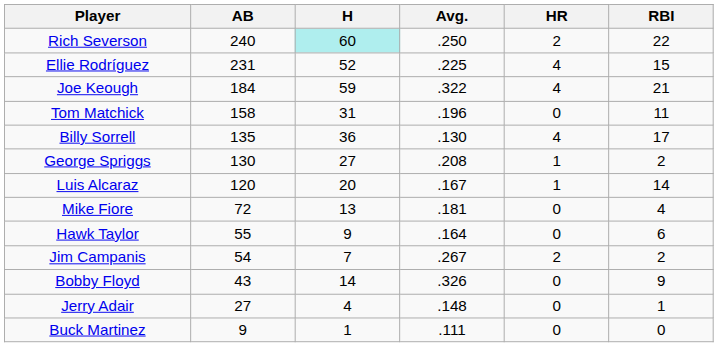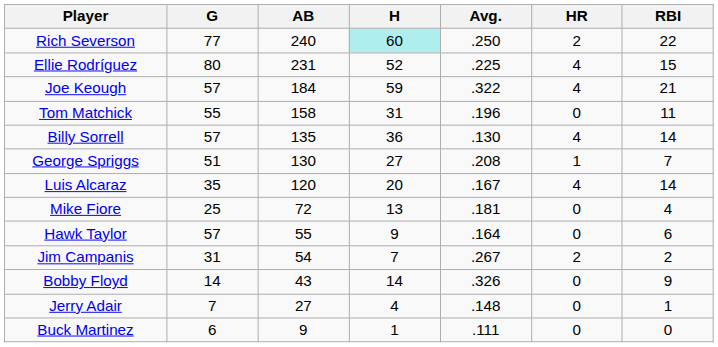 <table class="wikitable sortable">
 <tr>
 <th bgcolor="#DDDDFF" width="16%">Player</th>
+<th bgcolor="#DDDDFF" width="9%">G</th>
 <th bgcolor="#DDDDFF" width="9%">AB</th>
 <th bgcolor="#DDDDFF" width="9%">H</th>
 <th bgcolor="#DDDDFF" width="9%">Avg.</th>
 <th bgcolor="#DDDDFF" width="9%">HR</th>
 <th bgcolor="#DDDDFF" width="9%">RBI</th>
 </tr>
 <tr align="center">
 <td><a href='#'>Rich Severson</a></td>
+<td>77</td>
 <td>240</td>
 <td style="background: paleturquoise;">60</td>
 <td>.250</td>
 <td>2</td>
 <td>22</td>
 </tr>
 <tr align=center>
 <td><a href='#'>Ellie Rodríguez</a></td>
+<td>80</td>
 <td>231</td>
 <td>52</td>
 <td>.225</td>
 <td>4</td>
 <td>15</td>
 </tr>
 <tr align=center>
 <td><a href='#'>Joe Keough</a></td>
+<td>57</td>
 <td>184</td>
 <td>59</td>
 <td>.322</td>
 <td>4</td>
 <td>21</td>
 </tr>
 <tr align=center>
 <td><a href='#'>Tom Matchick</a></td>
+<td>55</td>
 <td>158</td>
 <td>31</td>
 <td>.196</td>
 <td>0</td>
 <td>11</td>
 </tr>
 <tr align=center>
 <td><a href='#'>Billy Sorrell</a></td>
+<td>57</td>
 <td>135</td>
 <td>36</td>
 <td>.130</td>
 <td>4</td>
-<td>17</td>
+<td>14</td>
 </tr>
 <tr align=center>
 <td><a href='#'>George Spriggs</a></td>
+<td>51</td>
 <td>130</td>
 <td>27</td>
 <td>.208</td>
 <td>1</td>
-<td>2</td>
+<td>7</td>
 </tr>
 <tr align=center>
 <td><a href='#'>Luis Alcaraz</a></td>
+<td>35</td>
 <td>120</td>
 <td>20</td>
 <td>.167</td>
-<td>1</td>
+<td>4</td>
 <td>14</td>
 </tr>
 <tr align=center>
 <td><a href='#'>Mike Fiore</a></td>
+<td>25</td>
 <td>72</td>
 <td>13</td>
 <td>.181</td>
 <td>0</td>
 <td>4</td>
 </tr>
 <tr align=center>
 <td><a href='#'>Hawk Taylor</a></td>
+<td>57</td>
 <td>55</td>
 <td>9</td>
 <td>.164</td>
 <td>0</td>
 <td>6</td>
 </tr>
 <tr align=center>
 <td><a href='#'>Jim Campanis</a></td>
+<td>31</td>
 <td>54</td>
 <td>7</td>
 <td>.267</td>
 <td>2</td>
 <td>2</td>
 </tr>
 <tr align=center>
 <td><a href='#'>Bobby Floyd</a></td>
+<td>14</td>
 <td>43</td>
 <td>14</td>
 <td>.326</td>
 <td>0</td>
 <td>9</td>
 </tr>
 <tr align=center>
 <td><a href='#'>Jerry Adair</a></td>
+<td>7</td>
 <td>27</td>
 <td>4</td>
 <td>.148</td>
 <td>0</td>
 <td>1</td>
 </tr>
 <tr align=center>
 <td><a href='#'>Buck Martinez</a></td>
+<td>6</td>
 <td>9</td>
 <td>1</td>
 <td>.111</td>
 <td>0</td>
 <td>0</td>
 </tr>
 </table>
